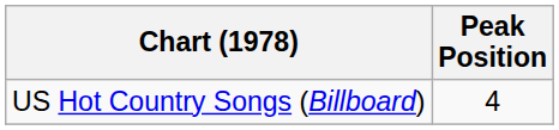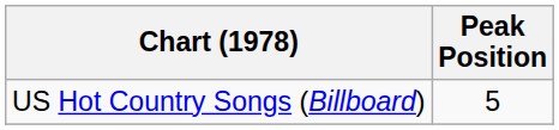 <table class="wikitable">
 <tr>
 <th align="left">Chart (1978)</th>
 <th align="left">Peak<br>Position</th>
 </tr>
 <tr>
 <td align="left">US <a href='#'>Hot Country Songs</a> (<em><a href='#'>Billboard</a></em>)</td>
-<td align="center">4</td>
+<td align="center">5</td>
 </tr>
 </table>
